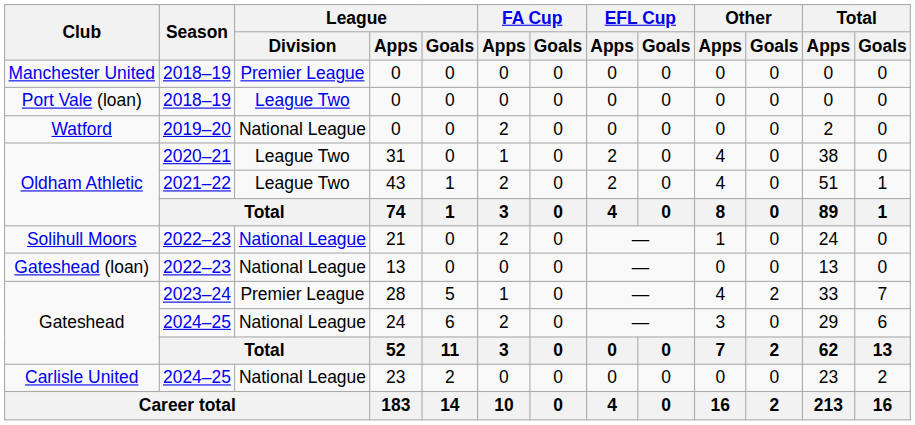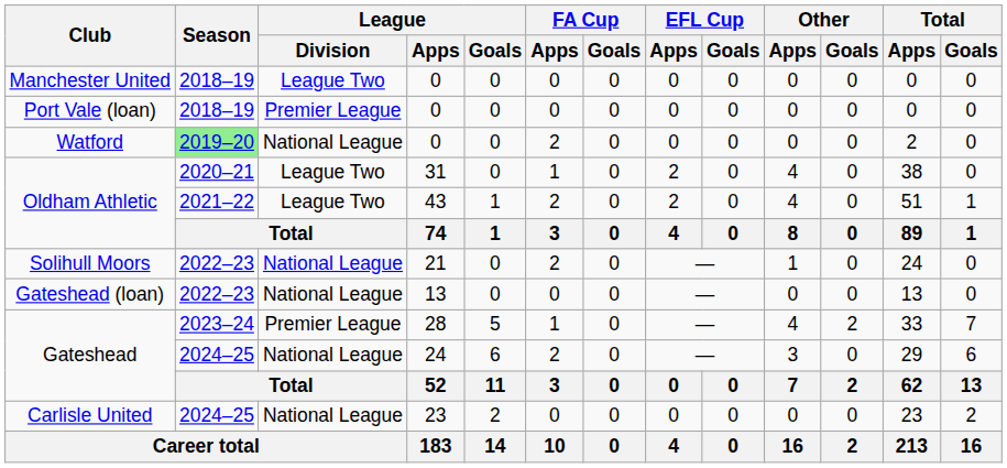 <table class="wikitable" style="text-align: center;">
 <tr>
 <th rowspan="2">Club</th>
 <th rowspan="2">Season</th>
 <th colspan="3">League</th>
 <th colspan="2"><a href='#'>FA Cup</a></th>
 <th colspan="2"><a href='#'>EFL Cup</a></th>
 <th colspan="2">Other</th>
 <th colspan="2">Total</th>
 </tr>
 <tr>
 <th>Division</th>
 <th>Apps</th>
 <th>Goals</th>
 <th>Apps</th>
 <th>Goals</th>
 <th>Apps</th>
 <th>Goals</th>
 <th>Apps</th>
 <th>Goals</th>
 <th>Apps</th>
 <th>Goals</th>
 </tr>
 <tr>
 <td><a href='#'>Manchester United</a></td>
 <td><a href='#'>2018–19</a></td>
-<td><a href='#'>Premier League</a></td>
+<td><a href='#'>League Two</a></td>
 <td>0</td>
 <td>0</td>
 <td>0</td>
 <td>0</td>
 <td>0</td>
 <td>0</td>
 <td>0</td>
 <td>0</td>
 <td>0</td>
 <td>0</td>
 </tr>
 <tr>
 <td><a href='#'>Port Vale</a> (loan)</td>
 <td><a href='#'>2018–19</a></td>
-<td><a href='#'>League Two</a></td>
+<td><a href='#'>Premier League</a></td>
 <td>0</td>
 <td>0</td>
 <td>0</td>
 <td>0</td>
 <td>0</td>
 <td>0</td>
 <td>0</td>
 <td>0</td>
 <td>0</td>
 <td>0</td>
 </tr>
 <tr>
 <td><a href='#'>Watford</a></td>
-<td><a href='#'>2019–20</a></td>
+<td style="background: lightgreen;"><a href='#'>2019–20</a></td>
 <td>National League</td>
 <td>0</td>
 <td>0</td>
 <td>2</td>
 <td>0</td>
 <td>0</td>
 <td>0</td>
 <td>0</td>
 <td>0</td>
 <td>2</td>
 <td>0</td>
 </tr>
 <tr>
 <td rowspan=3><a href='#'>Oldham Athletic</a></td>
 <td><a href='#'>2020–21</a></td>
 <td>League Two</td>
 <td>31</td>
 <td>0</td>
 <td>1</td>
 <td>0</td>
 <td>2</td>
 <td>0</td>
 <td>4</td>
 <td>0</td>
 <td>38</td>
 <td>0</td>
 </tr>
 <tr>
 <td><a href='#'>2021–22</a></td>
 <td>League Two</td>
 <td>43</td>
 <td>1</td>
 <td>2</td>
 <td>0</td>
 <td>2</td>
 <td>0</td>
 <td>4</td>
 <td>0</td>
 <td>51</td>
 <td>1</td>
 </tr>
 <tr>
 <th colspan="2">Total</th>
 <th>74</th>
 <th>1</th>
 <th>3</th>
 <th>0</th>
 <th>4</th>
 <th>0</th>
 <th>8</th>
 <th>0</th>
 <th>89</th>
 <th>1</th>
 </tr>
 <tr>
 <td><a href='#'>Solihull Moors</a></td>
 <td><a href='#'>2022–23</a></td>
 <td><a href='#'>National League</a></td>
 <td>21</td>
 <td>0</td>
 <td>2</td>
 <td>0</td>
 <td colspan="2">—</td>
 <td>1</td>
 <td>0</td>
 <td>24</td>
 <td>0</td>
 </tr>
 <tr>
 <td><a href='#'>Gateshead</a> (loan)</td>
 <td><a href='#'>2022–23</a></td>
 <td>National League</td>
 <td>13</td>
 <td>0</td>
 <td>0</td>
 <td>0</td>
 <td colspan="2">—</td>
 <td>0</td>
 <td>0</td>
 <td>13</td>
 <td>0</td>
 </tr>
 <tr>
 <td rowspan=3>Gateshead</td>
 <td><a href='#'>2023–24</a></td>
 <td>Premier League</td>
 <td>28</td>
 <td>5</td>
 <td>1</td>
 <td>0</td>
 <td colspan="2">—</td>
 <td>4</td>
 <td>2</td>
 <td>33</td>
 <td>7</td>
 </tr>
 <tr>
 <td><a href='#'>2024–25</a></td>
 <td>National League</td>
 <td>24</td>
 <td>6</td>
 <td>2</td>
 <td>0</td>
 <td colspan="2">—</td>
 <td>3</td>
 <td>0</td>
 <td>29</td>
 <td>6</td>
 </tr>
 <tr>
 <th colspan="2">Total</th>
 <th>52</th>
 <th>11</th>
 <th>3</th>
 <th>0</th>
 <th>0</th>
 <th>0</th>
 <th>7</th>
 <th>2</th>
 <th>62</th>
 <th>13</th>
 </tr>
 <tr>
 <td><a href='#'>Carlisle United</a></td>
 <td><a href='#'>2024–25</a></td>
 <td>National League</td>
 <td>23</td>
 <td>2</td>
 <td>0</td>
 <td>0</td>
 <td>0</td>
 <td>0</td>
 <td>0</td>
 <td>0</td>
 <td>23</td>
 <td>2</td>
 </tr>
 <tr>
 <th colspan="3">Career total</th>
 <th>183</th>
 <th>14</th>
 <th>10</th>
 <th>0</th>
 <th>4</th>
 <th>0</th>
 <th>16</th>
 <th>2</th>
 <th>213</th>
 <th>16</th>
 </tr>
 </table>
